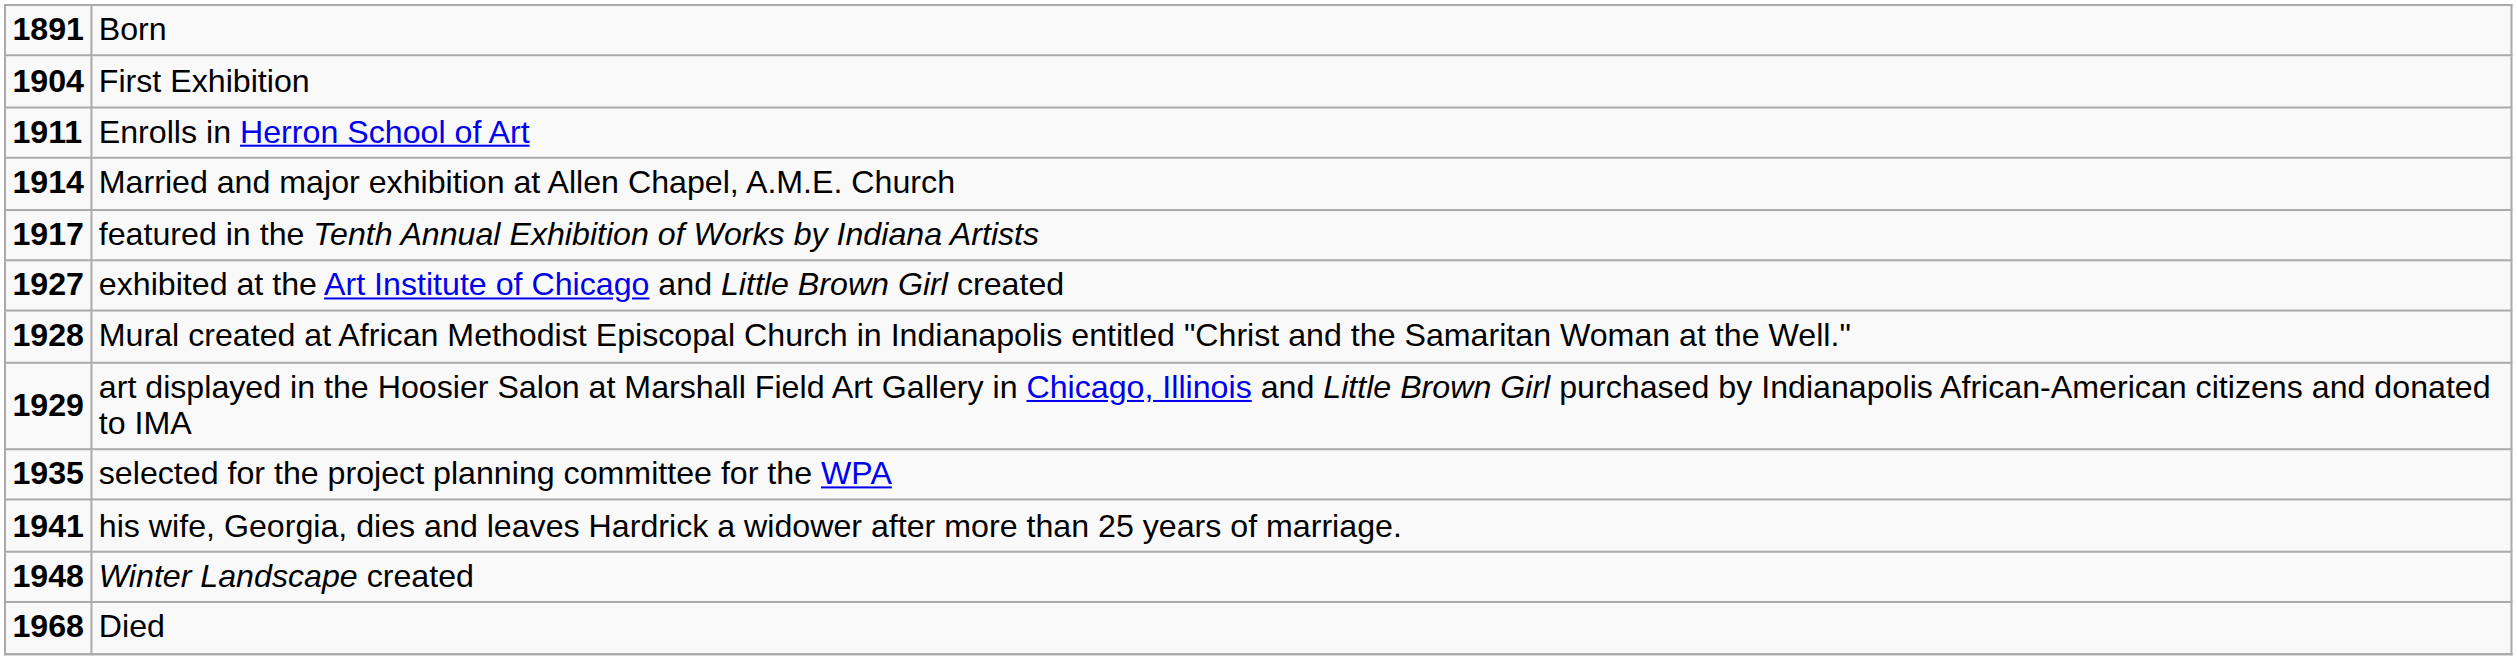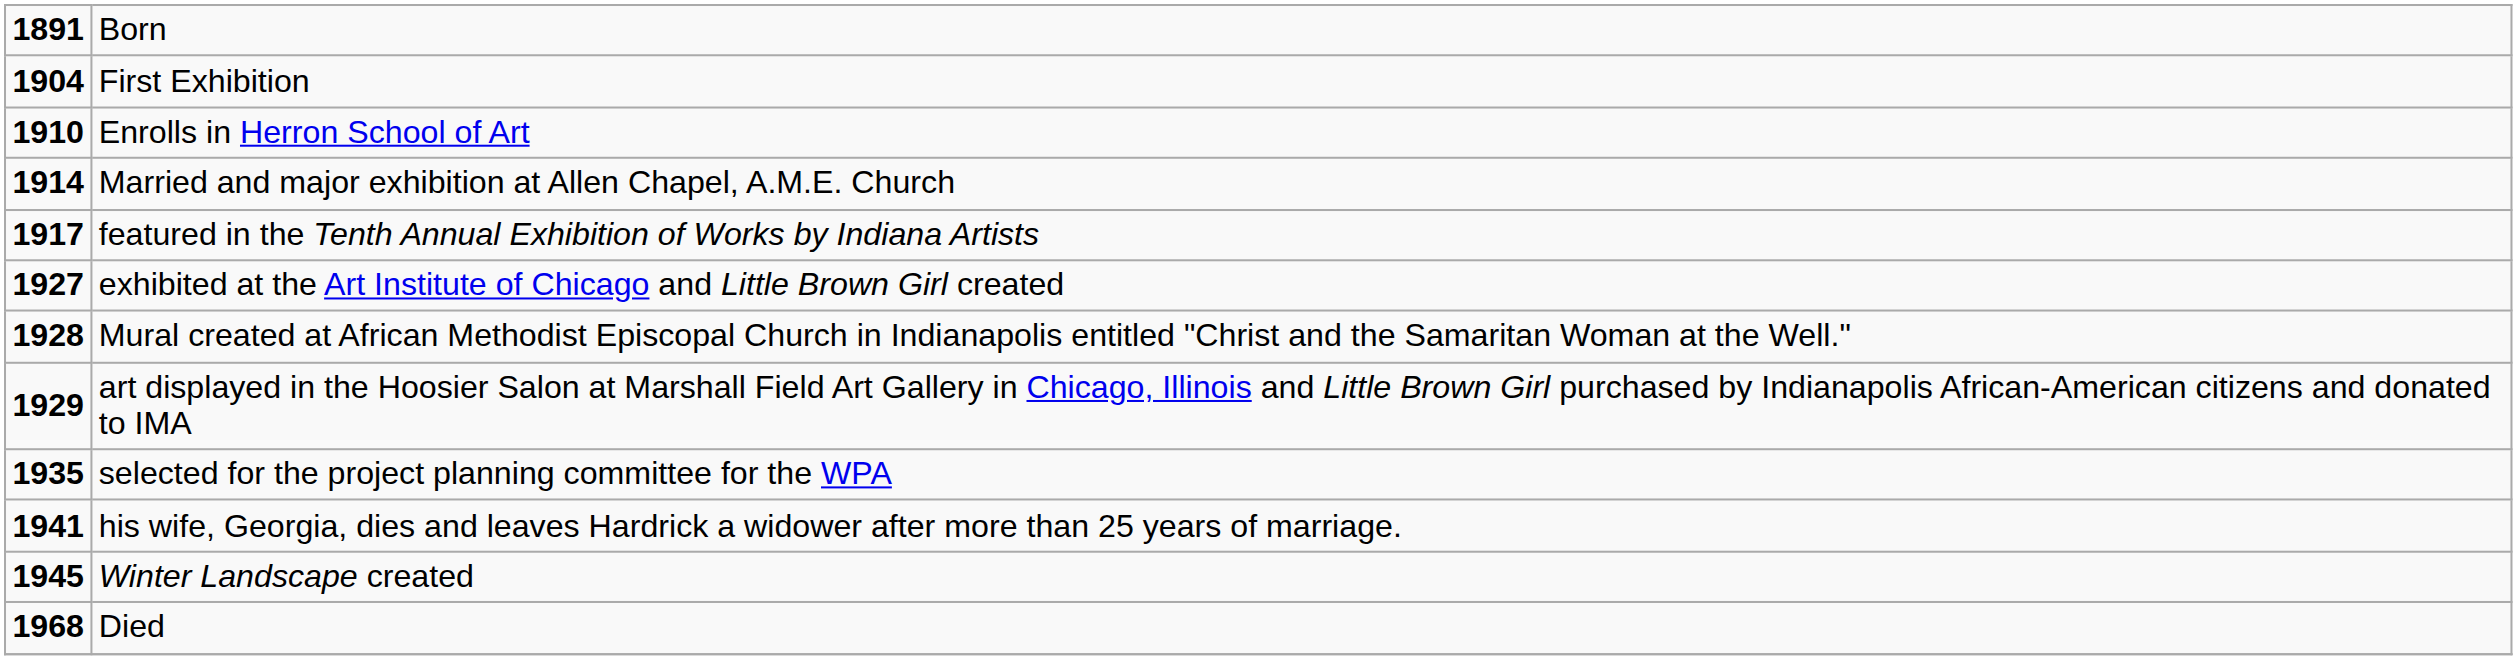 <table class="wikitable">
 <tr>
 <td><strong>1891</strong></td>
 <td>Born</td>
 </tr>
 <tr>
 <td><strong>1904</strong></td>
 <td>First Exhibition</td>
 </tr>
 <tr>
-<td><strong>1911</strong></td>
+<td><strong>1910</strong></td>
 <td>Enrolls in <a href='#'>Herron School of Art</a></td>
 </tr>
 <tr>
 <td><strong>1914</strong></td>
 <td>Married and major exhibition at Allen Chapel, A.M.E. Church</td>
 </tr>
 <tr>
 <td><strong>1917</strong></td>
 <td>featured in the <em>Tenth Annual Exhibition of Works by Indiana Artists</em></td>
 </tr>
 <tr>
 <td><strong>1927</strong></td>
 <td>exhibited  at the <a href='#'>Art Institute of Chicago</a> and <em>Little Brown Girl</em> created</td>
 </tr>
 <tr>
 <td><strong>1928</strong></td>
 <td>Mural created at African Methodist Episcopal Church in Indianapolis entitled "Christ and the Samaritan Woman at the Well."</td>
 </tr>
 <tr>
 <td><strong>1929</strong></td>
 <td>art displayed in the Hoosier Salon at Marshall Field Art Gallery in <a href='#'>Chicago, Illinois</a> and <em>Little Brown Girl</em> purchased by Indianapolis African-American citizens and donated to IMA</td>
 </tr>
 <tr>
 <td><strong>1935</strong></td>
 <td>selected for the project planning committee for the <a href='#'>WPA</a></td>
 </tr>
 <tr>
 <td><strong>1941</strong></td>
 <td>his wife, Georgia, dies and leaves Hardrick a widower after more than 25 years of marriage.</td>
 </tr>
 <tr>
-<td><strong>1948</strong></td>
+<td><strong>1945</strong></td>
 <td><em>Winter Landscape</em> created</td>
 </tr>
 <tr>
 <td><strong>1968</strong></td>
 <td>Died</td>
 </tr>
 <tr>
 </tr>
 </table>
